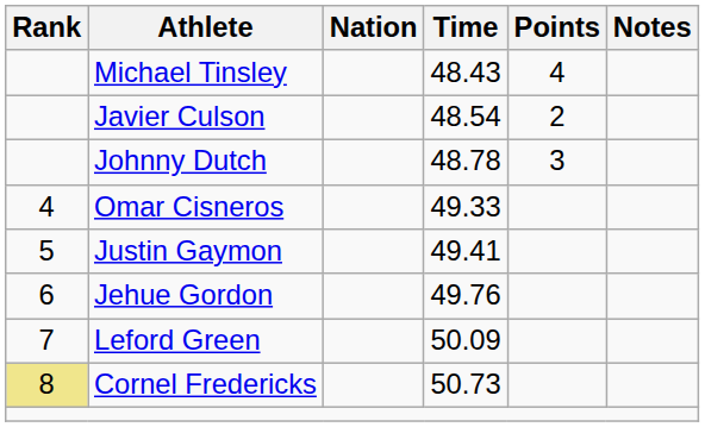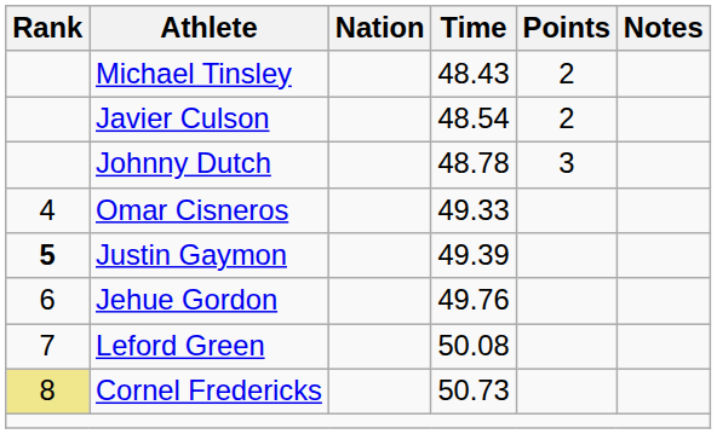 <table class="wikitable mw-datatable sortable" style="text-align:center;">
 <tr>
 <th>Rank</th>
 <th>Athlete</th>
 <th>Nation</th>
 <th>Time</th>
 <th>Points</th>
 <th>Notes</th>
 </tr>
 <tr>
 <td></td>
 <td align=left><a href='#'>Michael Tinsley</a></td>
 <td align=left></td>
 <td>48.43</td>
-<td>4</td>
+<td>2</td>
 <td></td>
 </tr>
 <tr>
 <td></td>
 <td align=left><a href='#'>Javier Culson</a></td>
 <td align=left></td>
 <td>48.54</td>
 <td>2</td>
 <td></td>
 </tr>
 <tr>
 <td></td>
 <td align=left><a href='#'>Johnny Dutch</a></td>
 <td align=left></td>
 <td>48.78</td>
 <td>3</td>
 <td></td>
 </tr>
 <tr>
 <td>4</td>
 <td align=left><a href='#'>Omar Cisneros</a></td>
 <td align=left></td>
 <td>49.33</td>
 <td></td>
 <td></td>
 </tr>
 <tr>
-<td>5</td>
+<td><strong>5</strong></td>
 <td align=left><a href='#'>Justin Gaymon</a></td>
 <td align=left></td>
-<td>49.41</td>
+<td>49.39</td>
 <td></td>
 <td></td>
 </tr>
 <tr>
 <td>6</td>
 <td align=left><a href='#'>Jehue Gordon</a></td>
 <td align=left></td>
 <td>49.76</td>
 <td></td>
 <td></td>
 </tr>
 <tr>
 <td>7</td>
 <td align=left><a href='#'>Leford Green</a></td>
 <td align=left></td>
-<td>50.09</td>
+<td>50.08</td>
 <td></td>
 <td></td>
 </tr>
 <tr>
 <td style="background: khaki;">8</td>
 <td align=left><a href='#'>Cornel Fredericks</a></td>
 <td align=left></td>
 <td>50.73</td>
 <td></td>
 <td></td>
 </tr>
 <tr class="sortbottom">
 <td colspan=6></td>
 </tr>
 </table>
